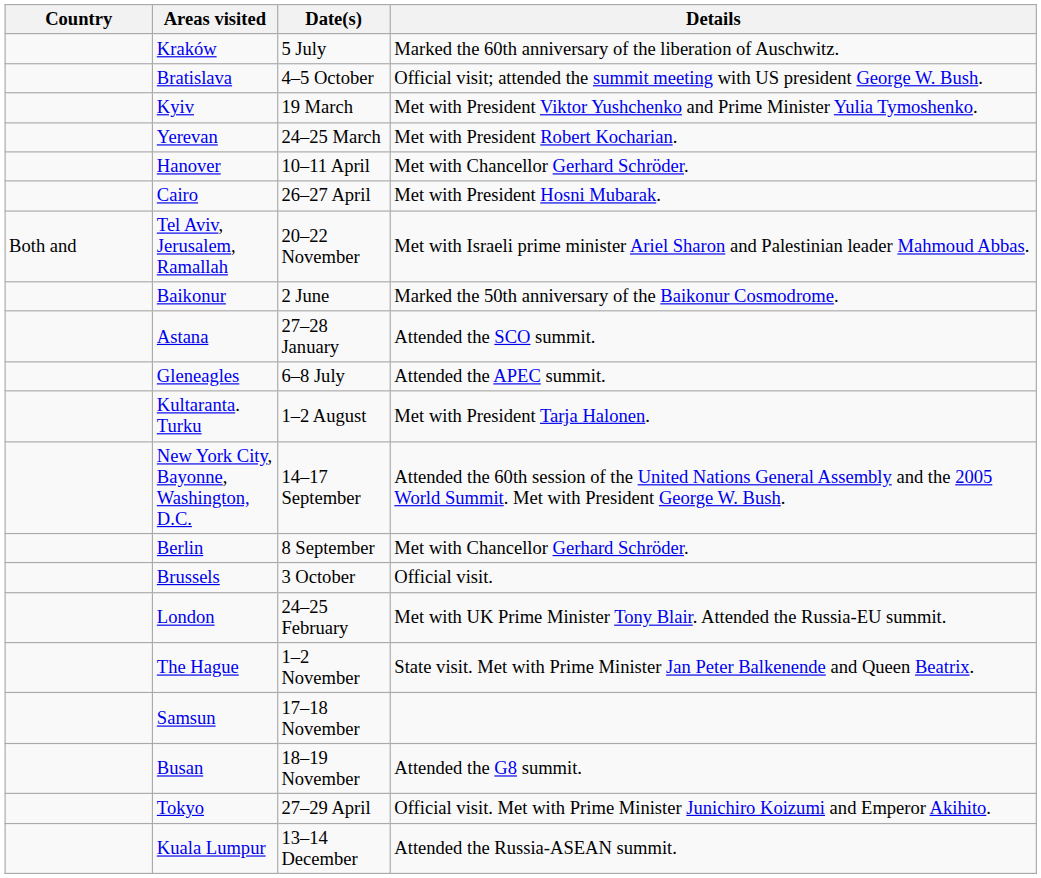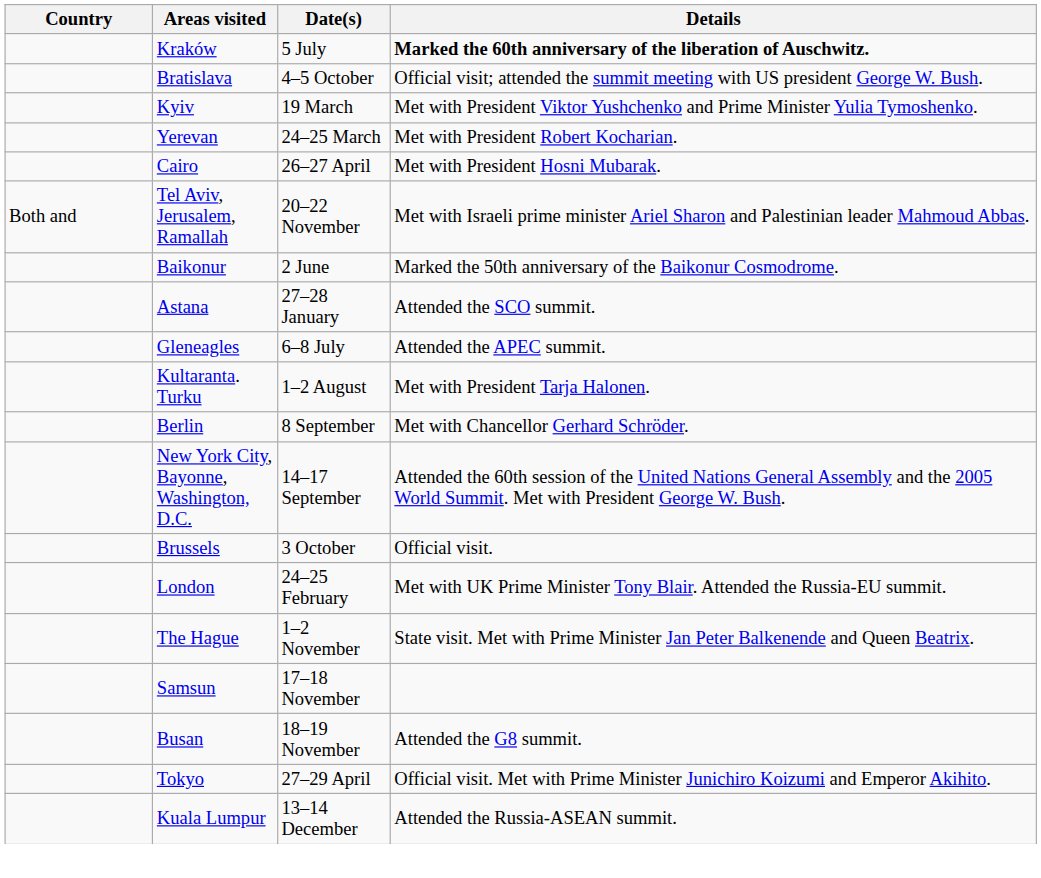 <table class="wikitable sortable outercollapse" style="margin: 1em auto 1em auto">
 <tr>
 <th width=120>Country</th>
 <th width=100>Areas visited</th>
 <th width=90>Date(s)</th>
 <th style="width:550px;" class="unsortable">Details</th>
 </tr>
 <tr>
 <td></td>
 <td><a href='#'>Kraków</a></td>
 <td>5 July</td>
-<td>Marked the 60th anniversary of the liberation of Auschwitz.</td>
+<td><strong>Marked the 60th anniversary of the liberation of Auschwitz.</strong></td>
 </tr>
 <tr>
 <td></td>
 <td><a href='#'>Bratislava</a></td>
 <td>4–5 October</td>
 <td>Official visit; attended the <a href='#'>summit meeting</a> with US president <a href='#'>George W. Bush</a>.</td>
 </tr>
 <tr>
 <td></td>
 <td><a href='#'>Kyiv</a></td>
 <td>19 March</td>
 <td>Met with President <a href='#'>Viktor Yushchenko</a> and Prime Minister <a href='#'>Yulia Tymoshenko</a>.</td>
 </tr>
 <tr>
 <td></td>
 <td><a href='#'>Yerevan</a></td>
 <td>24–25 March</td>
 <td>Met with President <a href='#'>Robert Kocharian</a>.</td>
-</tr>
-<tr>
-<td></td>
-<td><a href='#'>Hanover</a></td>
-<td>10–11 April</td>
-<td>Met with Chancellor <a href='#'>Gerhard Schröder</a>.</td>
 </tr>
 <tr>
 <td></td>
 <td><a href='#'>Cairo</a></td>
 <td>26–27 April</td>
 <td>Met with President <a href='#'>Hosni Mubarak</a>.</td>
 </tr>
 <tr>
 <td>Both  and </td>
 <td><a href='#'>Tel Aviv</a>, <a href='#'>Jerusalem</a>, <a href='#'>Ramallah</a></td>
 <td>20–22 November</td>
 <td>Met with Israeli prime minister <a href='#'>Ariel Sharon</a> and Palestinian leader <a href='#'>Mahmoud Abbas</a>.</td>
 </tr>
 <tr>
 <td></td>
 <td><a href='#'>Baikonur</a></td>
 <td>2 June</td>
 <td>Marked the 50th anniversary of the <a href='#'>Baikonur Cosmodrome</a>.</td>
 </tr>
 <tr>
 <td></td>
 <td><a href='#'>Astana</a></td>
 <td>27–28 January</td>
 <td>Attended the <a href='#'>SCO</a> summit.</td>
 </tr>
 <tr>
 <td></td>
 <td><a href='#'>Gleneagles</a></td>
 <td>6–8 July</td>
 <td>Attended the <a href='#'>APEC</a> summit.</td>
 </tr>
 <tr>
 <td></td>
 <td><a href='#'>Kultaranta</a>. <a href='#'>Turku</a></td>
 <td>1–2 August</td>
 <td>Met with President <a href='#'>Tarja Halonen</a>.</td>
 </tr>
 <tr>
 <td></td>
+<td><a href='#'>Berlin</a></td>
+<td>8 September</td>
+<td>Met with Chancellor <a href='#'>Gerhard Schröder</a>.</td>
+</tr>
+<tr>
+<td></td>
 <td><a href='#'>New York City</a>, <a href='#'>Bayonne</a>, <a href='#'>Washington, D.C.</a></td>
 <td>14–17 September</td>
 <td>Attended the 60th session of the <a href='#'>United Nations General Assembly</a> and the <a href='#'>2005 World Summit</a>. Met with President <a href='#'>George W. Bush</a>.</td>
-</tr>
-<tr>
-<td></td>
-<td><a href='#'>Berlin</a></td>
-<td>8 September</td>
-<td>Met with Chancellor <a href='#'>Gerhard Schröder</a>.</td>
 </tr>
 <tr>
 <td></td>
 <td><a href='#'>Brussels</a></td>
 <td>3 October</td>
 <td>Official visit.</td>
 </tr>
 <tr>
 <td></td>
 <td><a href='#'>London</a></td>
 <td>24–25 February</td>
 <td>Met with UK Prime Minister <a href='#'>Tony Blair</a>. Attended the Russia-EU summit.</td>
 </tr>
 <tr>
 <td></td>
 <td><a href='#'>The Hague</a></td>
 <td>1–2 November</td>
 <td>State visit. Met with Prime Minister <a href='#'>Jan Peter Balkenende</a> and Queen <a href='#'>Beatrix</a>.</td>
 </tr>
 <tr>
 <td></td>
 <td><a href='#'>Samsun</a></td>
 <td>17–18 November</td>
 <td></td>
 </tr>
 <tr>
 <td></td>
 <td><a href='#'>Busan</a></td>
 <td>18–19 November</td>
 <td>Attended the <a href='#'>G8</a> summit.</td>
 </tr>
 <tr>
 <td></td>
 <td><a href='#'>Tokyo</a></td>
 <td>27–29 April</td>
 <td>Official visit. Met with Prime Minister <a href='#'>Junichiro Koizumi</a> and Emperor <a href='#'>Akihito</a>.</td>
 </tr>
 <tr>
 <td></td>
 <td><a href='#'>Kuala Lumpur</a></td>
 <td>13–14 December</td>
 <td>Attended the Russia-ASEAN summit.</td>
 </tr>
 </table>
